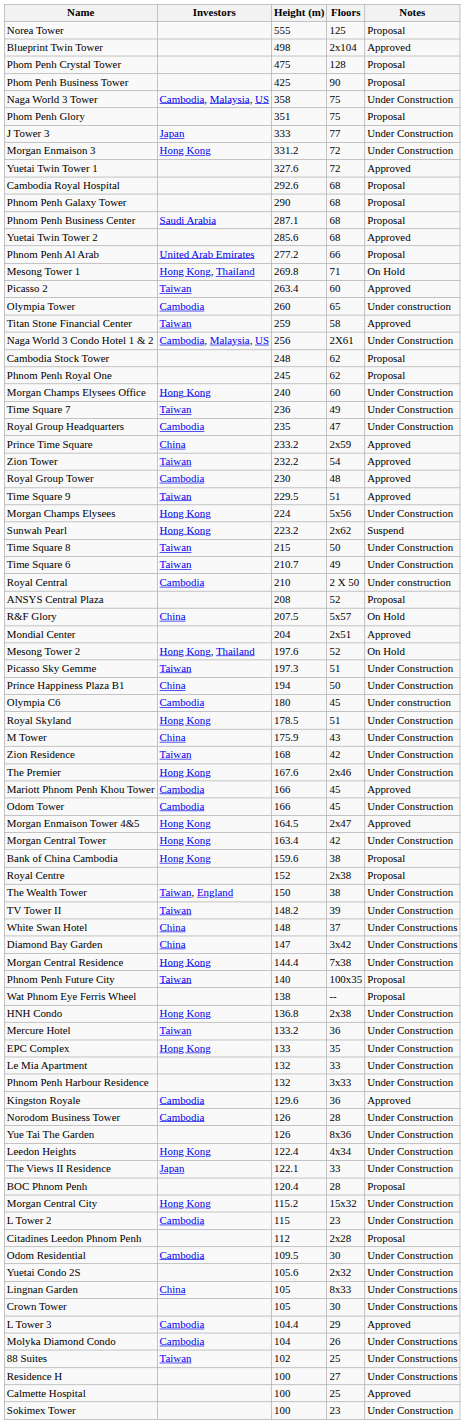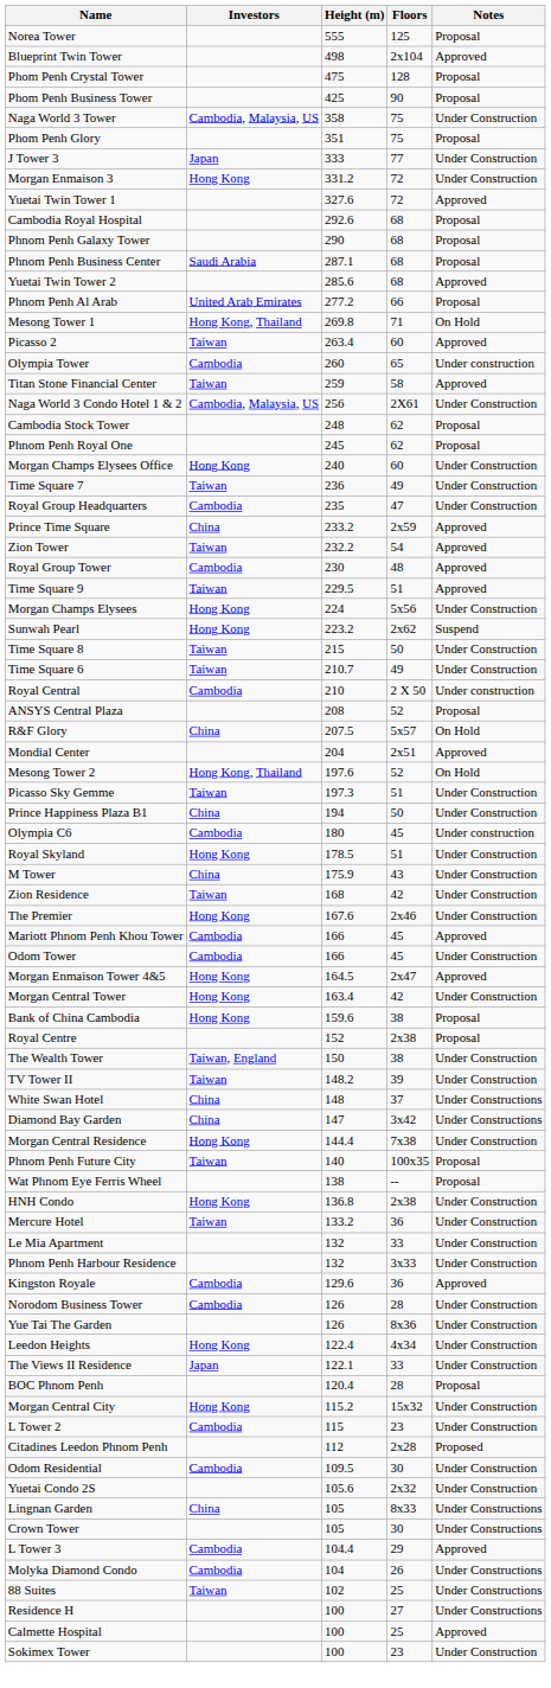 <table class="wikitable sortable">
 <tr>
 <th>Name</th>
 <th class="unsortable">Investors</th>
 <th>Height (m)</th>
 <th>Floors</th>
 <th class="unsortable">Notes</th>
 </tr>
 <tr>
 <td>Norea Tower</td>
 <td></td>
 <td>555</td>
 <td>125</td>
 <td>Proposal</td>
 </tr>
 <tr>
 <td>Blueprint Twin Tower</td>
 <td></td>
 <td>498</td>
 <td>2x104</td>
 <td>Approved</td>
 </tr>
 <tr>
 <td>Phom Penh Crystal Tower</td>
 <td></td>
 <td>475</td>
 <td>128</td>
 <td>Proposal</td>
 </tr>
 <tr>
 <td>Phom Penh Business Tower</td>
 <td></td>
 <td>425</td>
 <td>90</td>
 <td>Proposal</td>
 </tr>
 <tr>
 <td>Naga World 3 Tower</td>
 <td><a href='#'>Cambodia</a>, <a href='#'>Malaysia</a>, <a href='#'>US</a></td>
 <td>358</td>
 <td>75</td>
 <td>Under Construction</td>
 </tr>
 <tr>
 <td>Phom Penh Glory</td>
 <td></td>
 <td>351</td>
 <td>75</td>
 <td>Proposal</td>
 </tr>
 <tr>
 <td>J Tower 3</td>
 <td><a href='#'>Japan</a></td>
 <td>333</td>
 <td>77</td>
 <td>Under Construction</td>
 </tr>
 <tr>
 <td>Morgan Enmaison 3</td>
 <td><a href='#'>Hong Kong</a></td>
 <td>331.2</td>
 <td>72</td>
 <td>Under Construction</td>
 </tr>
 <tr>
 <td>Yuetai Twin Tower 1</td>
 <td></td>
 <td>327.6</td>
 <td>72</td>
 <td>Approved</td>
 </tr>
 <tr>
 <td>Cambodia Royal Hospital</td>
 <td></td>
 <td>292.6</td>
 <td>68</td>
 <td>Proposal</td>
 </tr>
 <tr>
 <td>Phnom Penh Galaxy Tower</td>
 <td></td>
 <td>290</td>
 <td>68</td>
 <td>Proposal</td>
 </tr>
 <tr>
 <td>Phnom Penh Business Center</td>
 <td><a href='#'>Saudi Arabia</a></td>
 <td>287.1</td>
 <td>68</td>
 <td>Proposal</td>
 </tr>
 <tr>
 <td>Yuetai Twin Tower 2</td>
 <td></td>
 <td>285.6</td>
 <td>68</td>
 <td>Approved</td>
 </tr>
 <tr>
 <td>Phnom Penh Al Arab</td>
 <td><a href='#'>United Arab Emirates</a></td>
 <td>277.2</td>
 <td>66</td>
 <td>Proposal</td>
 </tr>
 <tr>
 <td>Mesong Tower 1</td>
 <td><a href='#'>Hong Kong</a>, <a href='#'>Thailand</a></td>
 <td>269.8</td>
 <td>71</td>
 <td>On Hold</td>
 </tr>
 <tr>
 <td>Picasso 2</td>
 <td><a href='#'>Taiwan</a></td>
 <td>263.4</td>
 <td>60</td>
 <td>Approved</td>
 </tr>
 <tr>
 <td>Olympia Tower</td>
 <td><a href='#'>Cambodia</a></td>
 <td>260</td>
 <td>65</td>
 <td>Under construction</td>
 </tr>
 <tr>
 <td>Titan Stone Financial Center</td>
 <td><a href='#'>Taiwan</a></td>
 <td>259</td>
 <td>58</td>
 <td>Approved</td>
 </tr>
 <tr>
 <td>Naga World 3 Condo Hotel 1 & 2</td>
 <td><a href='#'>Cambodia</a>, <a href='#'>Malaysia</a>, <a href='#'>US</a></td>
 <td>256</td>
 <td>2X61</td>
 <td>Under Construction</td>
 </tr>
 <tr>
 <td>Cambodia Stock Tower</td>
 <td></td>
 <td>248</td>
 <td>62</td>
 <td>Proposal</td>
 </tr>
 <tr>
 <td>Phnom Penh Royal One</td>
 <td></td>
 <td>245</td>
 <td>62</td>
 <td>Proposal</td>
 </tr>
 <tr>
 <td>Morgan Champs Elysees Office</td>
 <td><a href='#'>Hong Kong</a></td>
 <td>240</td>
 <td>60</td>
 <td>Under Construction</td>
 </tr>
 <tr>
 <td>Time Square 7</td>
 <td><a href='#'>Taiwan</a></td>
 <td>236</td>
 <td>49</td>
 <td>Under Construction</td>
 </tr>
 <tr>
 <td>Royal Group Headquarters</td>
 <td><a href='#'>Cambodia</a></td>
 <td>235</td>
 <td>47</td>
 <td>Under Construction</td>
 </tr>
 <tr>
 <td>Prince Time Square</td>
 <td><a href='#'>China</a></td>
 <td>233.2</td>
 <td>2x59</td>
 <td>Approved</td>
 </tr>
 <tr>
 <td>Zion Tower</td>
 <td><a href='#'>Taiwan</a></td>
 <td>232.2</td>
 <td>54</td>
 <td>Approved</td>
 </tr>
 <tr>
 <td>Royal Group Tower</td>
 <td><a href='#'>Cambodia</a></td>
 <td>230</td>
 <td>48</td>
 <td>Approved</td>
 </tr>
 <tr>
 <td>Time Square 9</td>
 <td><a href='#'>Taiwan</a></td>
 <td>229.5</td>
 <td>51</td>
 <td>Approved</td>
 </tr>
 <tr>
 <td>Morgan Champs Elysees</td>
 <td><a href='#'>Hong Kong</a></td>
 <td>224</td>
 <td>5x56</td>
 <td>Under Construction</td>
 </tr>
 <tr>
 <td>Sunwah Pearl</td>
 <td><a href='#'>Hong Kong</a></td>
 <td>223.2</td>
 <td>2x62</td>
 <td>Suspend</td>
 </tr>
 <tr>
 <td>Time Square 8</td>
 <td><a href='#'>Taiwan</a></td>
 <td>215</td>
 <td>50</td>
 <td>Under Construction</td>
 </tr>
 <tr>
 <td>Time Square 6</td>
 <td><a href='#'>Taiwan</a></td>
 <td>210.7</td>
 <td>49</td>
 <td>Under Construction</td>
 </tr>
 <tr>
 <td>Royal Central</td>
 <td><a href='#'>Cambodia</a></td>
 <td>210</td>
 <td>2 X 50</td>
 <td>Under construction</td>
 </tr>
 <tr>
 <td>ANSYS Central Plaza</td>
 <td></td>
 <td>208</td>
 <td>52</td>
 <td>Proposal</td>
 </tr>
 <tr>
 <td>R&F Glory</td>
 <td><a href='#'>China</a></td>
 <td>207.5</td>
 <td>5x57</td>
 <td>On Hold</td>
 </tr>
 <tr>
 <td>Mondial Center</td>
 <td></td>
 <td>204</td>
 <td>2x51</td>
 <td>Approved</td>
 </tr>
 <tr>
 <td>Mesong Tower 2</td>
 <td><a href='#'>Hong Kong</a>, <a href='#'>Thailand</a></td>
 <td>197.6</td>
 <td>52</td>
 <td>On Hold</td>
 </tr>
 <tr>
 <td>Picasso Sky Gemme</td>
 <td><a href='#'>Taiwan</a></td>
 <td>197.3</td>
 <td>51</td>
 <td>Under Construction</td>
 </tr>
 <tr>
 <td>Prince Happiness Plaza B1</td>
 <td><a href='#'>China</a></td>
 <td>194</td>
 <td>50</td>
 <td>Under Construction</td>
 </tr>
 <tr>
 <td>Olympia C6</td>
 <td><a href='#'>Cambodia</a></td>
 <td>180</td>
 <td>45</td>
 <td>Under construction</td>
 </tr>
 <tr>
 <td>Royal Skyland</td>
 <td><a href='#'>Hong Kong</a></td>
 <td>178.5</td>
 <td>51</td>
 <td>Under Construction</td>
 </tr>
 <tr>
 <td>M Tower</td>
 <td><a href='#'>China</a></td>
 <td>175.9</td>
 <td>43</td>
 <td>Under Construction</td>
 </tr>
 <tr>
 <td>Zion Residence</td>
 <td><a href='#'>Taiwan</a></td>
 <td>168</td>
 <td>42</td>
 <td>Under Construction</td>
 </tr>
 <tr>
 <td>The Premier</td>
 <td><a href='#'>Hong Kong</a></td>
 <td>167.6</td>
 <td>2x46</td>
 <td>Under Construction</td>
 </tr>
 <tr>
 <td>Mariott Phnom Penh Khou Tower</td>
 <td><a href='#'>Cambodia</a></td>
 <td>166</td>
 <td>45</td>
 <td>Approved</td>
 </tr>
 <tr>
 <td>Odom Tower</td>
 <td><a href='#'>Cambodia</a></td>
 <td>166</td>
 <td>45</td>
 <td>Under Construction</td>
 </tr>
 <tr>
 <td>Morgan Enmaison Tower 4&5</td>
 <td><a href='#'>Hong Kong</a></td>
 <td>164.5</td>
 <td>2x47</td>
 <td>Approved</td>
 </tr>
 <tr>
 <td>Morgan Central Tower</td>
 <td><a href='#'>Hong Kong</a></td>
 <td>163.4</td>
 <td>42</td>
 <td>Under Construction</td>
 </tr>
 <tr>
 <td>Bank of China Cambodia</td>
 <td><a href='#'>Hong Kong</a></td>
 <td>159.6</td>
 <td>38</td>
 <td>Proposal</td>
 </tr>
 <tr>
 <td>Royal Centre</td>
 <td></td>
 <td>152</td>
 <td>2x38</td>
 <td>Proposal</td>
 </tr>
 <tr>
 <td>The Wealth Tower</td>
 <td><a href='#'>Taiwan</a>, <a href='#'>England</a></td>
 <td>150</td>
 <td>38</td>
 <td>Under Construction</td>
 </tr>
 <tr>
 <td>TV Tower II</td>
 <td><a href='#'>Taiwan</a></td>
 <td>148.2</td>
 <td>39</td>
 <td>Under Construction</td>
 </tr>
 <tr>
 <td>White Swan Hotel</td>
 <td><a href='#'>China</a></td>
 <td>148</td>
 <td>37</td>
 <td>Under Constructions</td>
 </tr>
 <tr>
 <td>Diamond Bay Garden</td>
 <td><a href='#'>China</a></td>
 <td>147</td>
 <td>3x42</td>
 <td>Under Constructions</td>
 </tr>
 <tr>
 <td>Morgan Central Residence</td>
 <td><a href='#'>Hong Kong</a></td>
 <td>144.4</td>
 <td>7x38</td>
 <td>Under Construction</td>
 </tr>
 <tr>
 <td>Phnom Penh Future City</td>
 <td><a href='#'>Taiwan</a></td>
 <td>140</td>
 <td>100x35</td>
 <td>Proposal</td>
 </tr>
 <tr>
 <td>Wat Phnom Eye Ferris Wheel</td>
 <td></td>
 <td>138</td>
 <td>--</td>
 <td>Proposal</td>
 </tr>
 <tr>
 <td>HNH Condo</td>
 <td><a href='#'>Hong Kong</a></td>
 <td>136.8</td>
 <td>2x38</td>
 <td>Under Construction</td>
 </tr>
 <tr>
 <td>Mercure Hotel</td>
 <td><a href='#'>Taiwan</a></td>
 <td>133.2</td>
 <td>36</td>
 <td>Under Construction</td>
 </tr>
 <tr>
-<td>EPC Complex</td>
-<td><a href='#'>Hong Kong</a></td>
-<td>133</td>
-<td>35</td>
-<td>Under Construction</td>
-</tr>
-<tr>
 <td>Le Mia Apartment</td>
 <td></td>
 <td>132</td>
 <td>33</td>
 <td>Under Construction</td>
 </tr>
 <tr>
 <td>Phnom Penh Harbour Residence</td>
 <td></td>
 <td>132</td>
 <td>3x33</td>
 <td>Under Construction</td>
 </tr>
 <tr>
 <td>Kingston Royale</td>
 <td><a href='#'>Cambodia</a></td>
 <td>129.6</td>
 <td>36</td>
 <td>Approved</td>
 </tr>
 <tr>
 <td>Norodom Business Tower</td>
 <td><a href='#'>Cambodia</a></td>
 <td>126</td>
 <td>28</td>
 <td>Under Construction</td>
 </tr>
 <tr>
 <td>Yue Tai The Garden</td>
 <td></td>
 <td>126</td>
 <td>8x36</td>
 <td>Under Construction</td>
 </tr>
 <tr>
 <td>Leedon Heights</td>
 <td><a href='#'>Hong Kong</a></td>
 <td>122.4</td>
 <td>4x34</td>
 <td>Under Construction</td>
 </tr>
 <tr>
 <td>The Views II Residence</td>
 <td><a href='#'>Japan</a></td>
 <td>122.1</td>
 <td>33</td>
 <td>Under Construction</td>
 </tr>
 <tr>
 <td>BOC Phnom Penh</td>
 <td></td>
 <td>120.4</td>
 <td>28</td>
 <td>Proposal</td>
 </tr>
 <tr>
 <td>Morgan Central City</td>
 <td><a href='#'>Hong Kong</a></td>
 <td>115.2</td>
 <td>15x32</td>
 <td>Under Construction</td>
 </tr>
 <tr>
 <td>L Tower 2</td>
 <td><a href='#'>Cambodia</a></td>
 <td>115</td>
 <td>23</td>
 <td>Under Construction</td>
 </tr>
 <tr>
 <td>Citadines Leedon Phnom Penh</td>
 <td></td>
 <td>112</td>
 <td>2x28</td>
-<td>Proposal</td>
+<td>Proposed</td>
 </tr>
 <tr>
 <td>Odom Residential</td>
 <td><a href='#'>Cambodia</a></td>
 <td>109.5</td>
 <td>30</td>
 <td>Under Construction</td>
 </tr>
 <tr>
 <td>Yuetai Condo 2S</td>
 <td></td>
 <td>105.6</td>
 <td>2x32</td>
 <td>Under Construction</td>
 </tr>
 <tr>
 <td>Lingnan Garden</td>
 <td><a href='#'>China</a></td>
 <td>105</td>
 <td>8x33</td>
 <td>Under Constructions</td>
 </tr>
 <tr>
 <td>Crown Tower</td>
 <td></td>
 <td>105</td>
 <td>30</td>
 <td>Under Constructions</td>
 </tr>
 <tr>
 <td>L Tower 3</td>
 <td><a href='#'>Cambodia</a></td>
 <td>104.4</td>
 <td>29</td>
 <td>Approved</td>
 </tr>
 <tr>
 <td>Molyka Diamond Condo</td>
 <td><a href='#'>Cambodia</a></td>
 <td>104</td>
 <td>26</td>
 <td>Under Constructions</td>
 </tr>
 <tr>
 <td>88 Suites</td>
 <td><a href='#'>Taiwan</a></td>
 <td>102</td>
 <td>25</td>
 <td>Under Constructions</td>
 </tr>
 <tr>
 <td>Residence H</td>
 <td></td>
 <td>100</td>
 <td>27</td>
 <td>Under Constructions</td>
 </tr>
 <tr>
 <td>Calmette Hospital</td>
 <td></td>
 <td>100</td>
 <td>25</td>
 <td>Approved</td>
 </tr>
 <tr>
 <td>Sokimex Tower</td>
 <td></td>
 <td>100</td>
 <td>23</td>
 <td>Under Construction</td>
 </tr>
 </table>
